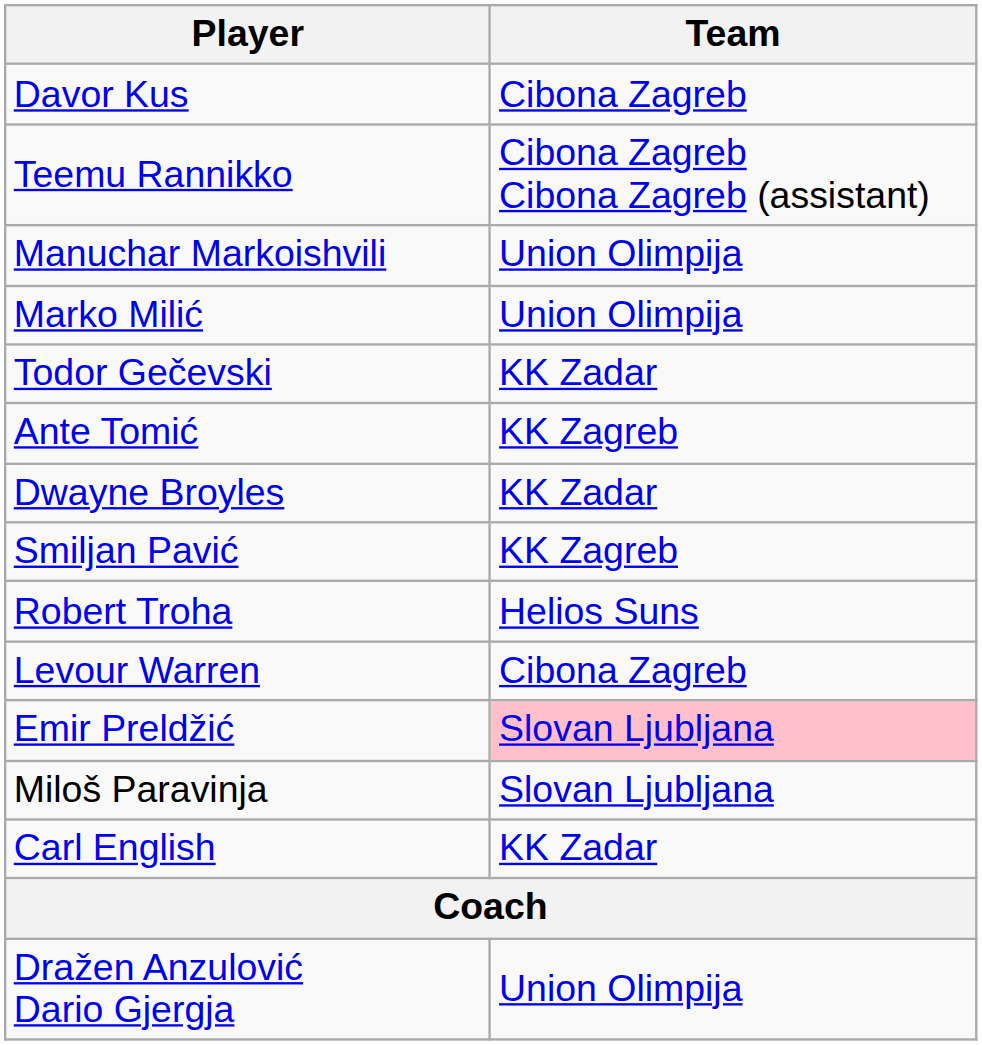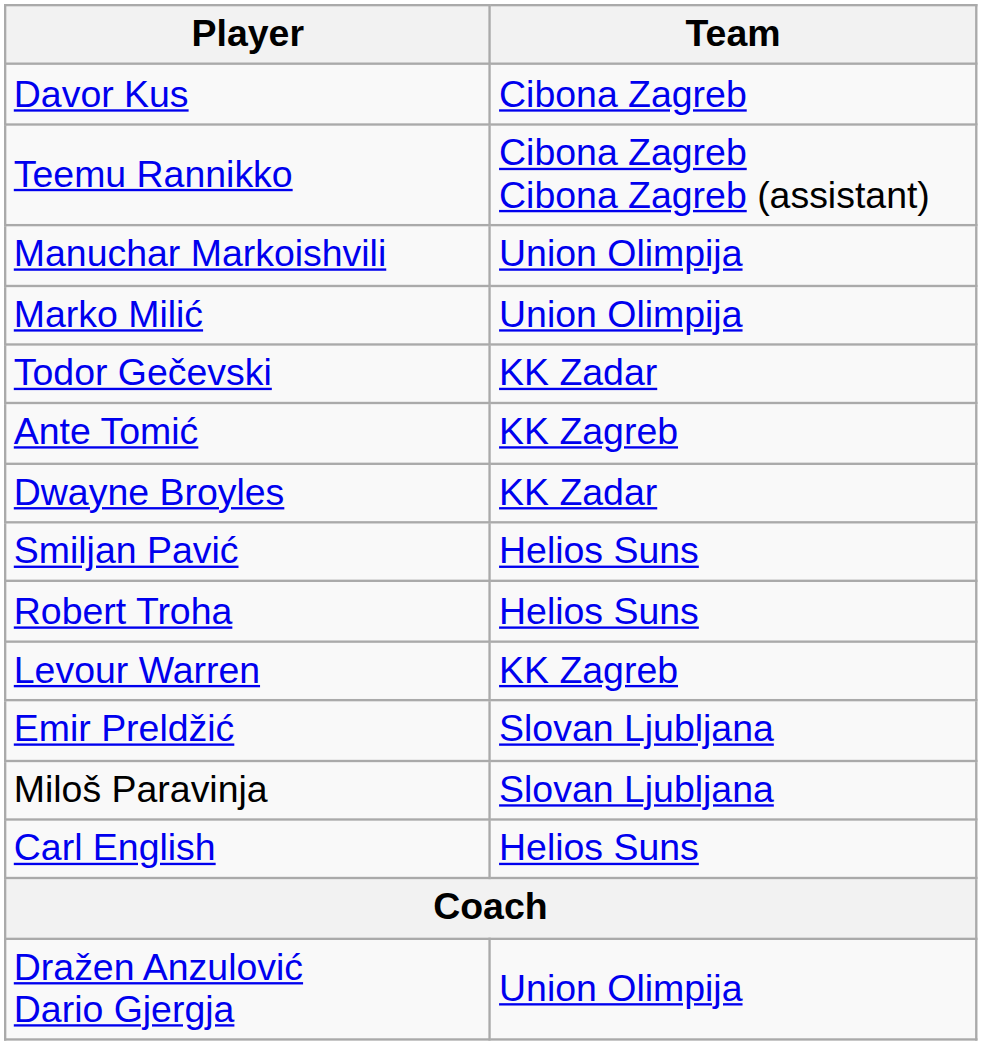 <table class="wikitable">
 <tr>
 <th style="width:200px;">Player</th>
 <th width=200>Team</th>
 </tr>
 <tr>
 <td> <a href='#'>Davor Kus</a></td>
 <td> <a href='#'>Cibona Zagreb</a></td>
 </tr>
 <tr>
 <td> <a href='#'>Teemu Rannikko</a></td>
 <td> <a href='#'>Cibona Zagreb</a><br> <a href='#'>Cibona Zagreb</a> (assistant)</td>
 </tr>
 <tr>
 <td> <a href='#'>Manuchar Markoishvili</a></td>
 <td> <a href='#'>Union Olimpija</a></td>
 </tr>
 <tr>
 <td> <a href='#'>Marko Milić</a></td>
 <td> <a href='#'>Union Olimpija</a></td>
 </tr>
 <tr>
 <td> <a href='#'>Todor Gečevski</a></td>
 <td> <a href='#'>KK Zadar</a></td>
 </tr>
 <tr>
 <td> <a href='#'>Ante Tomić</a></td>
 <td> <a href='#'>KK Zagreb</a></td>
 </tr>
 <tr>
 <td> <a href='#'>Dwayne Broyles</a></td>
 <td> <a href='#'>KK Zadar</a></td>
 </tr>
 <tr>
 <td> <a href='#'>Smiljan Pavić</a></td>
-<td> <a href='#'>KK Zagreb</a></td>
+<td> <a href='#'>Helios Suns</a></td>
 </tr>
 <tr>
 <td> <a href='#'>Robert Troha</a></td>
 <td> <a href='#'>Helios Suns</a></td>
 </tr>
 <tr>
 <td> <a href='#'>Levour Warren</a></td>
-<td> <a href='#'>Cibona Zagreb</a></td>
+<td> <a href='#'>KK Zagreb</a></td>
 </tr>
 <tr>
 <td>  <a href='#'>Emir Preldžić</a></td>
-<td style="background: pink;"> <a href='#'>Slovan Ljubljana</a></td>
+<td> <a href='#'>Slovan Ljubljana</a></td>
 </tr>
 <tr>
 <td> Miloš Paravinja</td>
 <td> <a href='#'>Slovan Ljubljana</a></td>
 </tr>
 <tr>
 <td> <a href='#'>Carl English</a></td>
-<td> <a href='#'>KK Zadar</a></td>
+<td> <a href='#'>Helios Suns</a></td>
 </tr>
 <tr>
 <th colspan="2">Coach</th>
 </tr>
 <tr>
 <td> <a href='#'>Dražen Anzulović</a><br>  <a href='#'>Dario Gjergja</a></td>
 <td> <a href='#'>Union Olimpija</a></td>
 </tr>
 </table>
